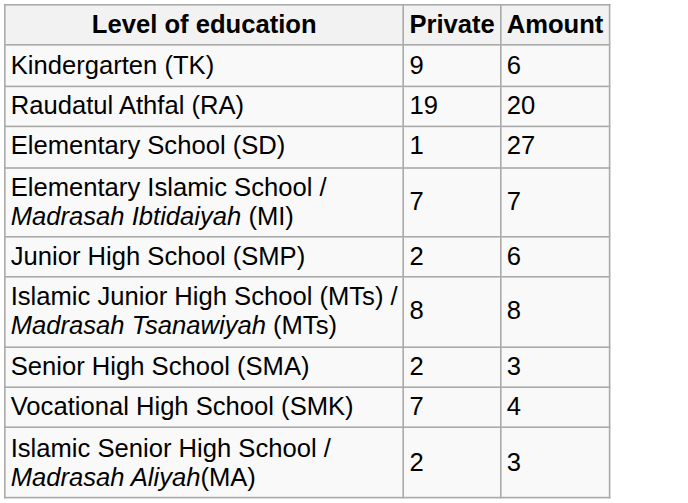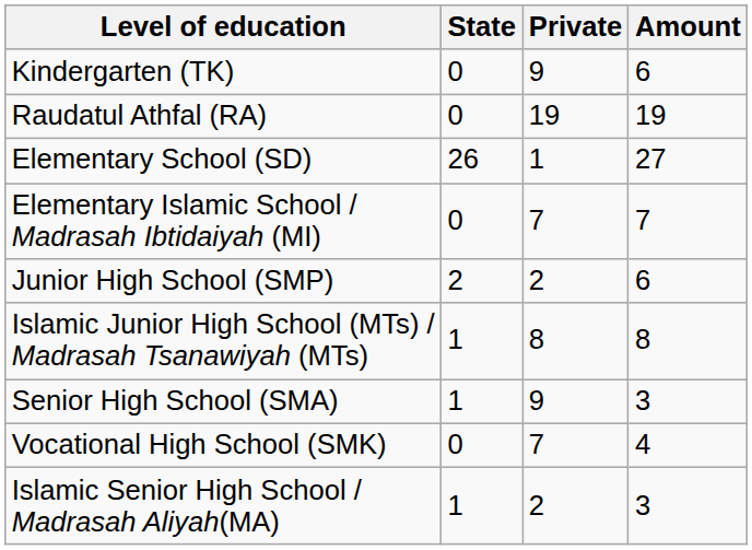 <table class="wikitable">
 <tr>
 <th>Level of education</th>
+<th>State</th>
 <th>Private</th>
 <th>Amount</th>
 </tr>
 <tr>
 <td>Kindergarten (TK)</td>
+<td>0</td>
 <td>9</td>
 <td>6</td>
 </tr>
 <tr>
 <td>Raudatul Athfal (RA)</td>
+<td>0</td>
 <td>19</td>
-<td>20</td>
+<td>19</td>
 </tr>
 <tr>
 <td>Elementary School (SD)</td>
+<td>26</td>
 <td>1</td>
 <td>27</td>
 </tr>
 <tr>
 <td>Elementary Islamic School /<br><em>Madrasah</em> <em>Ibtidaiyah</em> (MI)</td>
+<td>0</td>
 <td>7</td>
 <td>7</td>
 </tr>
 <tr>
 <td>Junior High School (SMP)</td>
 <td>2</td>
+<td>2</td>
 <td>6</td>
 </tr>
 <tr>
 <td>Islamic Junior High School (MTs) /<br><em>Madrasah Tsanawiyah</em> (MTs)</td>
+<td>1</td>
 <td>8</td>
 <td>8</td>
 </tr>
 <tr>
 <td>Senior High School (SMA)</td>
-<td>2</td>
+<td>1</td>
+<td>9</td>
 <td>3</td>
 </tr>
 <tr>
 <td>Vocational High School (SMK)</td>
+<td>0</td>
 <td>7</td>
 <td>4</td>
 </tr>
 <tr>
 <td>Islamic Senior High School /<br><em>Madrasah Aliyah</em>(MA)</td>
+<td>1</td>
 <td>2</td>
 <td>3</td>
 </tr>
 </table>
